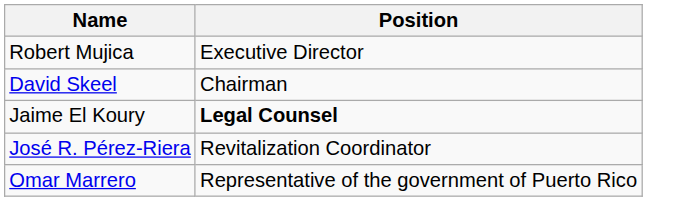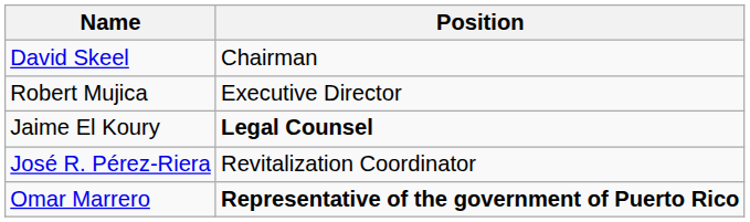 <table class="wikitable sortable mw-collapsible">
 <tr>
 <th>Name</th>
 <th>Position</th>
 </tr>
 <tr>
+<td><a href='#'>David Skeel</a></td>
+<td>Chairman</td>
+</tr>
+<tr>
 <td>Robert Mujica</td>
 <td>Executive Director</td>
-</tr>
-<tr>
-<td><a href='#'>David Skeel</a></td>
-<td>Chairman</td>
 </tr>
 <tr>
 <td>Jaime El Koury</td>
 <td><strong>Legal Counsel</strong></td>
 </tr>
 <tr>
 <td><a href='#'>José R. Pérez-Riera</a></td>
 <td>Revitalization Coordinator</td>
 </tr>
 <tr>
 <td><a href='#'>Omar Marrero</a></td>
-<td>Representative of the government of Puerto Rico</td>
+<td><strong>Representative of the government of Puerto Rico</strong></td>
 </tr>
 </table>
